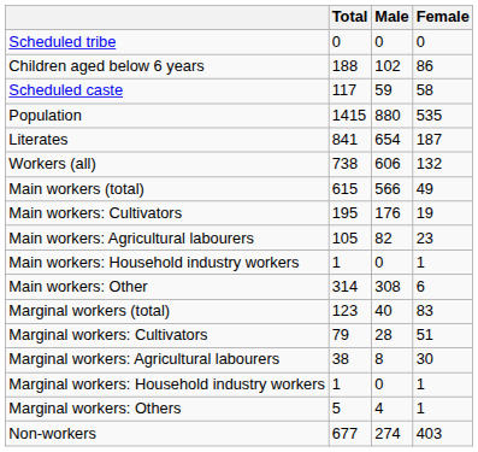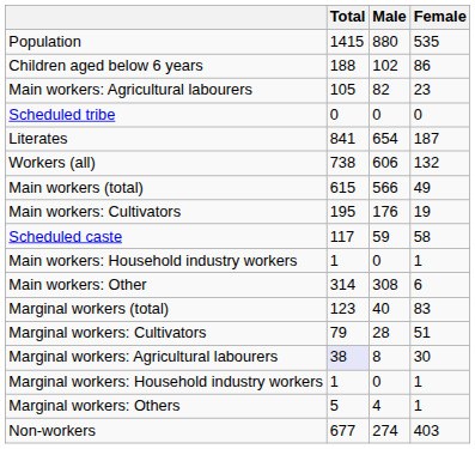 <table class="wikitable sortable">
 <tr>
 <th></th>
 <th>Total</th>
 <th>Male</th>
 <th>Female</th>
 </tr>
 <tr>
-<td><a href='#'>Scheduled tribe</a></td>
-<td>0</td>
-<td>0</td>
-<td>0</td>
+<td>Population</td>
+<td>1415</td>
+<td>880</td>
+<td>535</td>
 </tr>
 <tr>
 <td>Children aged below 6 years</td>
 <td>188</td>
 <td>102</td>
 <td>86</td>
 </tr>
 <tr>
-<td><a href='#'>Scheduled caste</a></td>
-<td>117</td>
-<td>59</td>
-<td>58</td>
+<td>Main workers: Agricultural labourers</td>
+<td>105</td>
+<td>82</td>
+<td>23</td>
 </tr>
 <tr>
-<td>Population</td>
-<td>1415</td>
-<td>880</td>
-<td>535</td>
+<td><a href='#'>Scheduled tribe</a></td>
+<td>0</td>
+<td>0</td>
+<td>0</td>
 </tr>
 <tr>
 <td>Literates</td>
 <td>841</td>
 <td>654</td>
 <td>187</td>
 </tr>
 <tr>
 <td>Workers (all)</td>
 <td>738</td>
 <td>606</td>
 <td>132</td>
 </tr>
 <tr>
 <td>Main workers (total)</td>
 <td>615</td>
 <td>566</td>
 <td>49</td>
 </tr>
 <tr>
 <td>Main workers: Cultivators</td>
 <td>195</td>
 <td>176</td>
 <td>19</td>
 </tr>
 <tr>
-<td>Main workers: Agricultural labourers</td>
-<td>105</td>
-<td>82</td>
-<td>23</td>
+<td><a href='#'>Scheduled caste</a></td>
+<td>117</td>
+<td>59</td>
+<td>58</td>
 </tr>
 <tr>
 <td>Main workers: Household industry workers</td>
 <td>1</td>
 <td>0</td>
 <td>1</td>
 </tr>
 <tr>
 <td>Main workers: Other</td>
 <td>314</td>
 <td>308</td>
 <td>6</td>
 </tr>
 <tr>
 <td>Marginal workers (total)</td>
 <td>123</td>
 <td>40</td>
 <td>83</td>
 </tr>
 <tr>
 <td>Marginal workers: Cultivators</td>
 <td>79</td>
 <td>28</td>
 <td>51</td>
 </tr>
 <tr>
 <td>Marginal workers: Agricultural labourers</td>
-<td>38</td>
+<td style="background: lavender;">38</td>
 <td>8</td>
 <td>30</td>
 </tr>
 <tr>
 <td>Marginal workers: Household industry workers</td>
 <td>1</td>
 <td>0</td>
 <td>1</td>
 </tr>
 <tr>
 <td>Marginal workers: Others</td>
 <td>5</td>
 <td>4</td>
 <td>1</td>
 </tr>
 <tr>
 <td>Non-workers</td>
 <td>677</td>
 <td>274</td>
 <td>403</td>
 </tr>
 </table>
